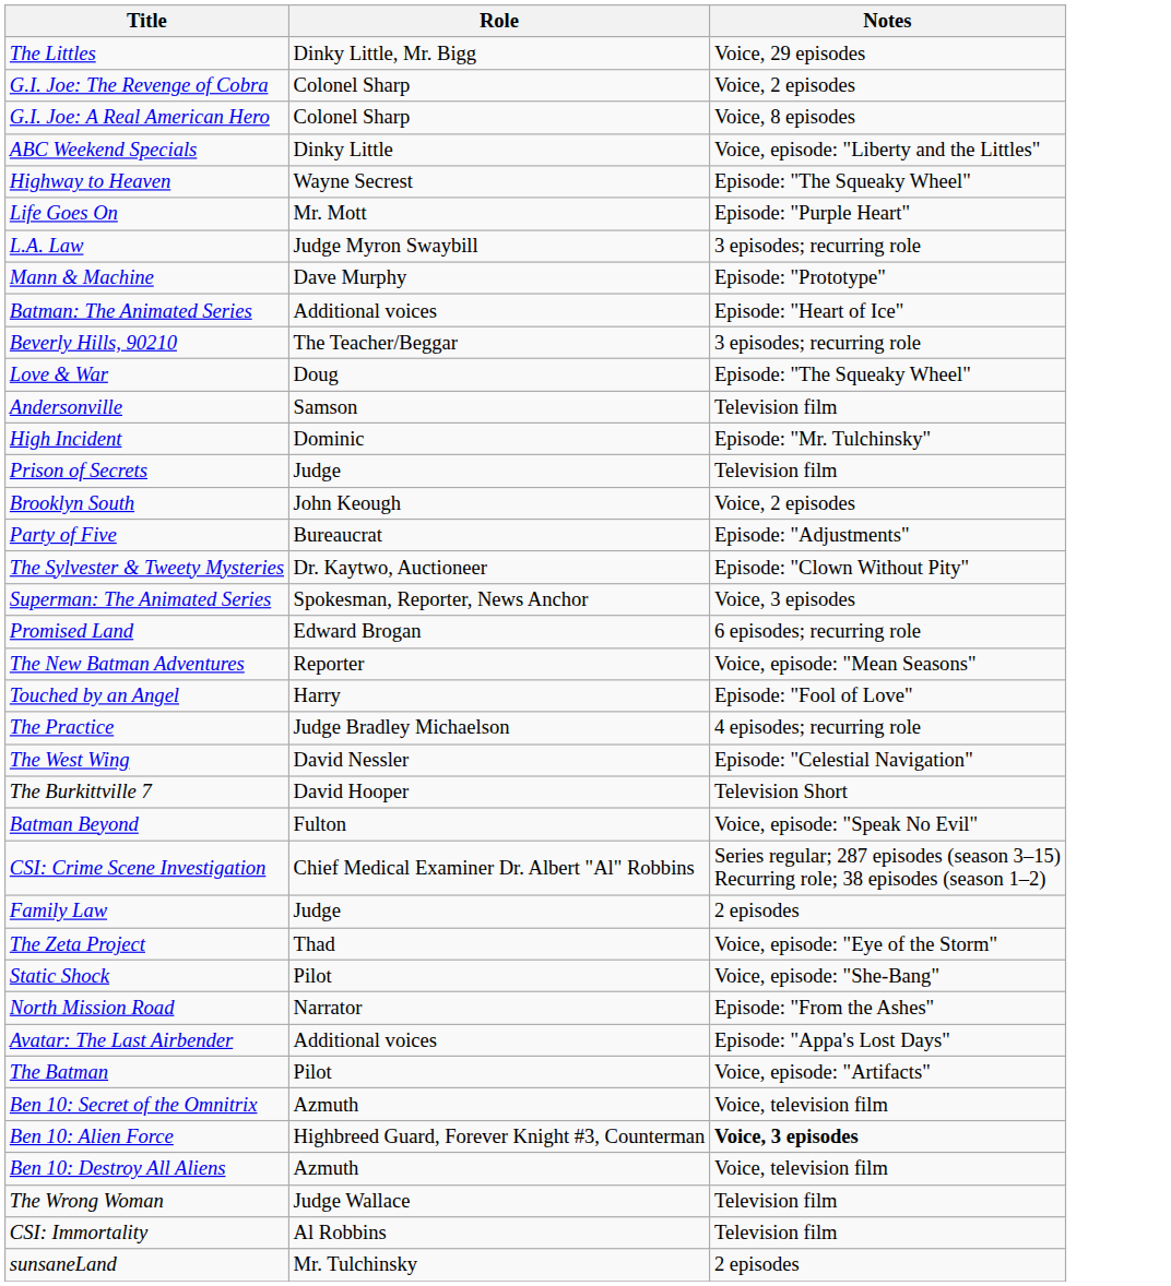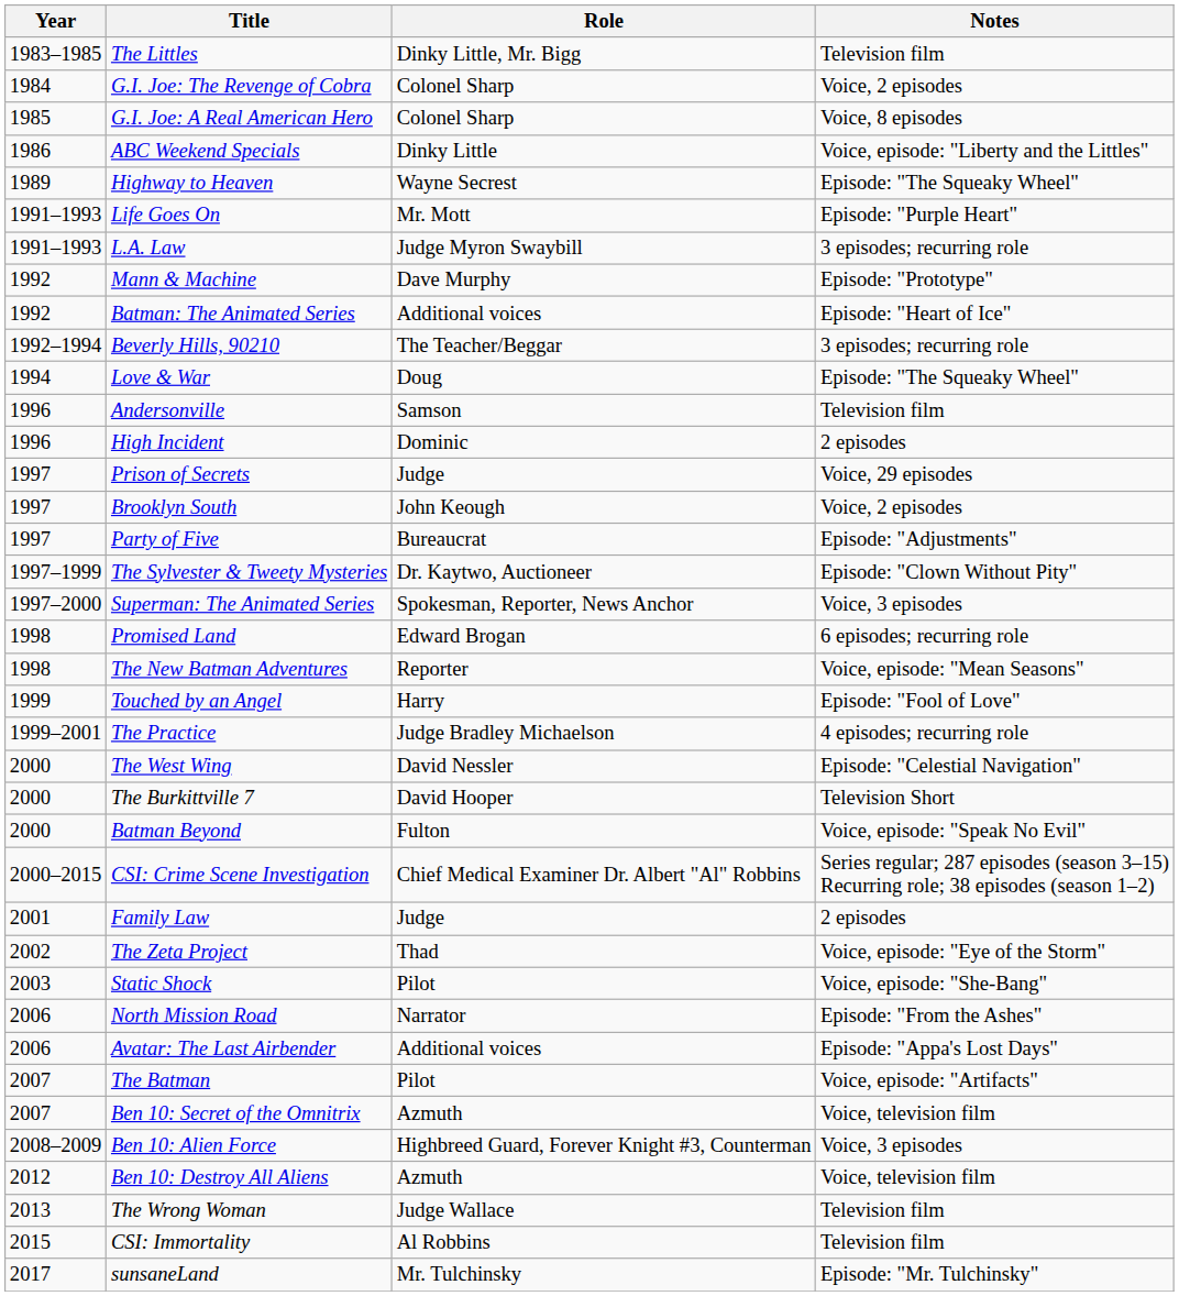 <table class="wikitable sortable">
 <tr>
+<th>Year</th>
 <th>Title</th>
 <th>Role</th>
 <th>Notes</th>
 </tr>
 <tr>
+<td>1983–1985</td>
 <td><em><a href='#'>The Littles</a></em></td>
 <td>Dinky Little, Mr. Bigg</td>
-<td>Voice, 29 episodes</td>
+<td>Television film</td>
 </tr>
 <tr>
+<td>1984</td>
 <td><em><a href='#'>G.I. Joe: The Revenge of Cobra</a></em></td>
 <td>Colonel Sharp</td>
 <td>Voice, 2 episodes</td>
 </tr>
 <tr>
+<td>1985</td>
 <td><em><a href='#'>G.I. Joe: A Real American Hero</a></em></td>
 <td>Colonel Sharp</td>
 <td>Voice, 8 episodes</td>
 </tr>
 <tr>
+<td>1986</td>
 <td><em><a href='#'>ABC Weekend Specials</a></em></td>
 <td>Dinky Little</td>
 <td>Voice, episode: "Liberty and the Littles"</td>
 </tr>
 <tr>
+<td>1989</td>
 <td><em><a href='#'>Highway to Heaven</a></em></td>
 <td>Wayne Secrest</td>
 <td>Episode: "The Squeaky Wheel"</td>
 </tr>
 <tr>
+<td>1991–1993</td>
 <td><em><a href='#'>Life Goes On</a></em></td>
 <td>Mr. Mott</td>
 <td>Episode: "Purple Heart"</td>
 </tr>
 <tr>
+<td>1991–1993</td>
 <td><em><a href='#'>L.A. Law</a></em></td>
 <td>Judge Myron Swaybill</td>
 <td>3 episodes; recurring role</td>
 </tr>
 <tr>
+<td>1992</td>
 <td><em><a href='#'>Mann & Machine</a></em></td>
 <td>Dave Murphy</td>
 <td>Episode: "Prototype"</td>
 </tr>
 <tr>
+<td>1992</td>
 <td><em><a href='#'>Batman: The Animated Series</a></em></td>
 <td>Additional voices</td>
 <td>Episode: "Heart of Ice"</td>
 </tr>
 <tr>
+<td>1992–1994</td>
 <td><em><a href='#'>Beverly Hills, 90210</a></em></td>
 <td>The Teacher/Beggar</td>
 <td>3 episodes; recurring role</td>
 </tr>
 <tr>
+<td>1994</td>
 <td><em><a href='#'>Love & War</a></em></td>
 <td>Doug</td>
 <td>Episode: "The Squeaky Wheel"</td>
 </tr>
 <tr>
+<td>1996</td>
 <td><em><a href='#'>Andersonville</a></em></td>
 <td>Samson</td>
 <td>Television film</td>
 </tr>
 <tr>
+<td>1996</td>
 <td><em><a href='#'>High Incident</a></em></td>
 <td>Dominic</td>
-<td>Episode: "Mr. Tulchinsky"</td>
+<td>2 episodes</td>
 </tr>
 <tr>
+<td>1997</td>
 <td><em><a href='#'>Prison of Secrets</a></em></td>
 <td>Judge</td>
-<td>Television film</td>
+<td>Voice, 29 episodes</td>
 </tr>
 <tr>
+<td>1997</td>
 <td><em><a href='#'>Brooklyn South</a></em></td>
 <td>John Keough</td>
 <td>Voice, 2 episodes</td>
 </tr>
 <tr>
+<td>1997</td>
 <td><em><a href='#'>Party of Five</a></em></td>
 <td>Bureaucrat</td>
 <td>Episode: "Adjustments"</td>
 </tr>
 <tr>
+<td>1997–1999</td>
 <td><em><a href='#'>The Sylvester & Tweety Mysteries</a></em></td>
 <td>Dr. Kaytwo, Auctioneer</td>
 <td>Episode: "Clown Without Pity"</td>
 </tr>
 <tr>
+<td>1997–2000</td>
 <td><em><a href='#'>Superman: The Animated Series</a></em></td>
 <td>Spokesman, Reporter, News Anchor</td>
 <td>Voice, 3 episodes</td>
 </tr>
 <tr>
+<td>1998</td>
 <td><em><a href='#'>Promised Land</a></em></td>
 <td>Edward Brogan</td>
 <td>6 episodes; recurring role</td>
 </tr>
 <tr>
+<td>1998</td>
 <td><em><a href='#'>The New Batman Adventures</a></em></td>
 <td>Reporter</td>
 <td>Voice, episode: "Mean Seasons"</td>
 </tr>
 <tr>
+<td>1999</td>
 <td><em><a href='#'>Touched by an Angel</a></em></td>
 <td>Harry</td>
 <td>Episode: "Fool of Love"</td>
 </tr>
 <tr>
+<td>1999–2001</td>
 <td><em><a href='#'>The Practice</a></em></td>
 <td>Judge Bradley Michaelson</td>
 <td>4 episodes; recurring role</td>
 </tr>
 <tr>
+<td>2000</td>
 <td><em><a href='#'>The West Wing</a></em></td>
 <td>David Nessler</td>
 <td>Episode: "Celestial Navigation"</td>
 </tr>
 <tr>
+<td>2000</td>
 <td><em>The Burkittville 7</em></td>
 <td>David Hooper</td>
 <td>Television Short</td>
 </tr>
 <tr>
+<td>2000</td>
 <td><em><a href='#'>Batman Beyond</a></em></td>
 <td>Fulton</td>
 <td>Voice, episode: "Speak No Evil"</td>
 </tr>
 <tr>
+<td>2000–2015</td>
 <td><em><a href='#'>CSI: Crime Scene Investigation</a></em></td>
 <td>Chief Medical Examiner Dr. Albert "Al" Robbins</td>
 <td>Series regular; 287 episodes (season 3–15)<br>Recurring role; 38 episodes (season 1–2)</td>
 </tr>
 <tr>
+<td>2001</td>
 <td><em><a href='#'>Family Law</a></em></td>
 <td>Judge</td>
 <td>2 episodes</td>
 </tr>
 <tr>
+<td>2002</td>
 <td><em><a href='#'>The Zeta Project</a></em></td>
 <td>Thad</td>
 <td>Voice, episode: "Eye of the Storm"</td>
 </tr>
 <tr>
+<td>2003</td>
 <td><em><a href='#'>Static Shock</a></em></td>
 <td>Pilot</td>
 <td>Voice, episode: "She-Bang"</td>
 </tr>
 <tr>
+<td>2006</td>
 <td><em><a href='#'>North Mission Road</a></em></td>
 <td>Narrator</td>
 <td>Episode: "From the Ashes"</td>
 </tr>
 <tr>
+<td>2006</td>
 <td><em><a href='#'>Avatar: The Last Airbender</a></em></td>
 <td>Additional voices</td>
 <td>Episode: "Appa's Lost Days"</td>
 </tr>
 <tr>
+<td>2007</td>
 <td><em><a href='#'>The Batman</a></em></td>
 <td>Pilot</td>
 <td>Voice, episode: "Artifacts"</td>
 </tr>
 <tr>
+<td>2007</td>
 <td><em><a href='#'>Ben 10: Secret of the Omnitrix</a></em></td>
 <td>Azmuth</td>
 <td>Voice, television film</td>
 </tr>
 <tr>
+<td>2008–2009</td>
 <td><em><a href='#'>Ben 10: Alien Force</a></em></td>
 <td>Highbreed Guard, Forever Knight #3, Counterman</td>
-<td><strong>Voice, 3 episodes</strong></td>
+<td>Voice, 3 episodes</td>
 </tr>
 <tr>
+<td>2012</td>
 <td><em><a href='#'>Ben 10: Destroy All Aliens</a></em></td>
 <td>Azmuth</td>
 <td>Voice, television film</td>
 </tr>
 <tr>
+<td>2013</td>
 <td><em>The Wrong Woman</em></td>
 <td>Judge Wallace</td>
 <td>Television film</td>
 </tr>
 <tr>
+<td>2015</td>
 <td><em>CSI: Immortality</em></td>
 <td>Al Robbins</td>
 <td>Television film</td>
 </tr>
 <tr>
+<td>2017</td>
 <td><em>sunsaneLand</em></td>
 <td>Mr. Tulchinsky</td>
-<td>2 episodes</td>
+<td>Episode: "Mr. Tulchinsky"</td>
 </tr>
 </table>
